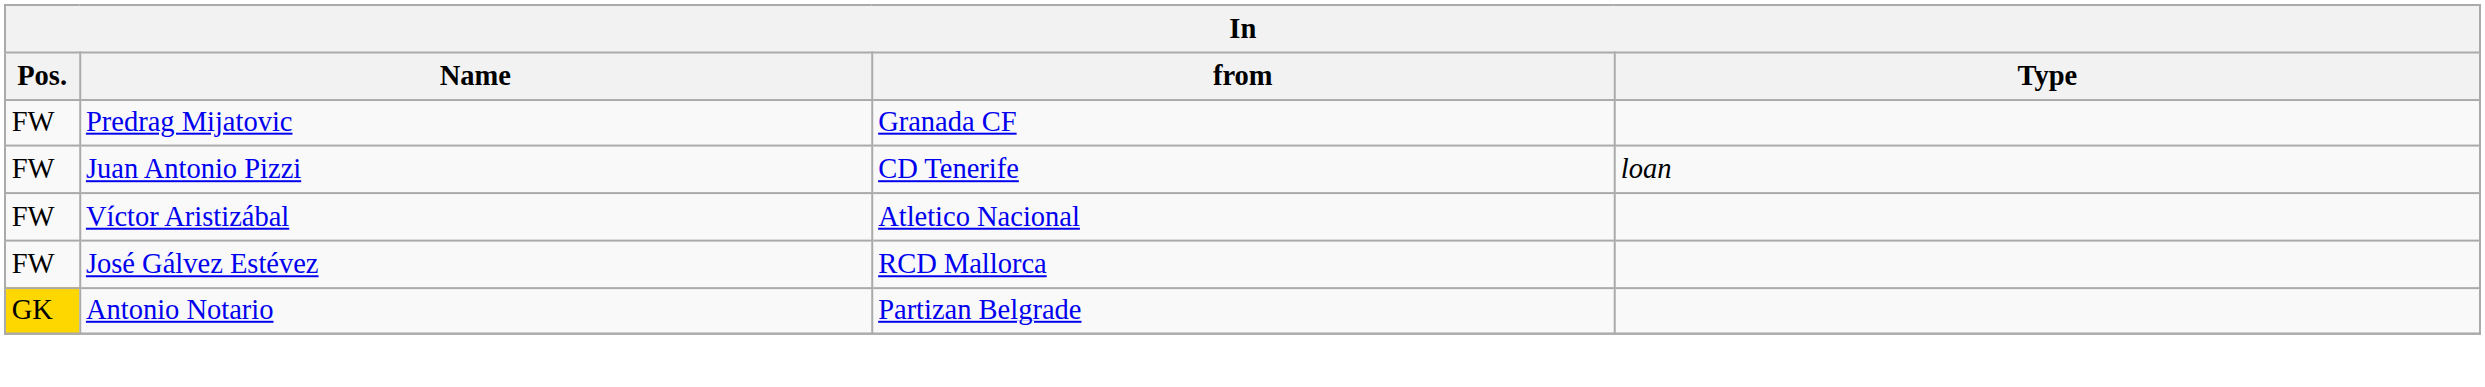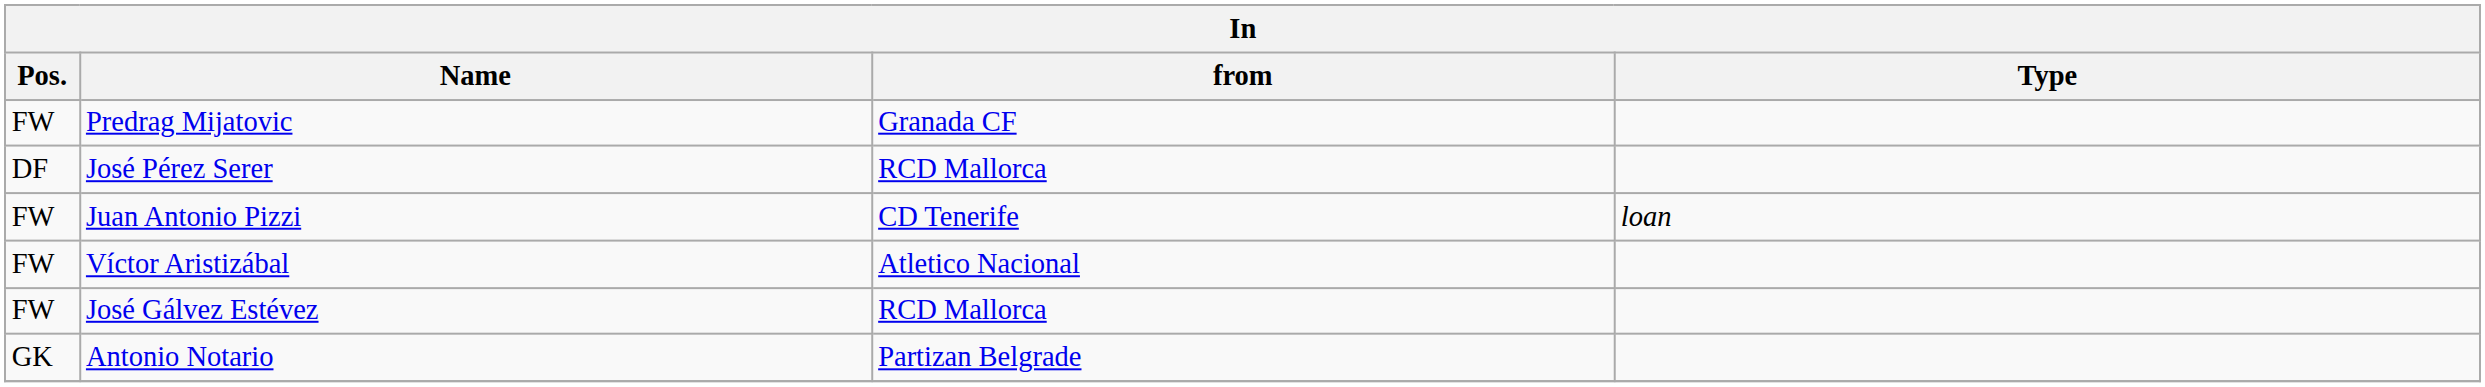 <table class="wikitable" style="font-size:90%;width:99%;">
 <tr>
 <th colspan="4">In</th>
 </tr>
 <tr>
 <th width=3%>Pos.</th>
 <th width=32%>Name</th>
 <th width=30%>from</th>
 <th width=35%>Type</th>
 </tr>
 <tr>
 <td>FW</td>
 <td><a href='#'>Predrag Mijatovic</a></td>
 <td><a href='#'>Granada CF</a></td>
+<td></td>
+</tr>
+<tr>
+<td>DF</td>
+<td><a href='#'>José Pérez Serer</a></td>
+<td><a href='#'>RCD Mallorca</a></td>
 <td></td>
 </tr>
 <tr>
 <td>FW</td>
 <td><a href='#'>Juan Antonio Pizzi</a></td>
 <td><a href='#'>CD Tenerife</a></td>
 <td><em>loan</em></td>
 </tr>
 <tr>
 <td>FW</td>
 <td><a href='#'>Víctor Aristizábal</a></td>
 <td><a href='#'>Atletico Nacional</a></td>
 <td></td>
 </tr>
 <tr>
 <td>FW</td>
 <td><a href='#'>José Gálvez Estévez</a></td>
 <td><a href='#'>RCD Mallorca</a></td>
 <td></td>
 </tr>
 <tr>
-<td style="background: gold;">GK</td>
+<td>GK</td>
 <td><a href='#'>Antonio Notario</a></td>
 <td><a href='#'>Partizan Belgrade</a></td>
 <td></td>
 </tr>
 <tr>
 </tr>
 </table>
